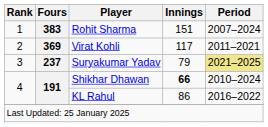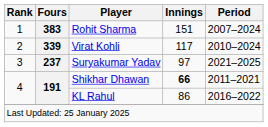 <table class="wikitable sortable">
 <tr>
 <th scope=col>Rank</th>
 <th scope=col>Fours</th>
 <th scope=col>Player</th>
 <th scope=col>Innings</th>
 <th scope=col>Period</th>
 </tr>
 <tr>
 <td align=center>1</td>
 <th scope=row style=text-align:center;>383</th>
 <td><a href='#'>Rohit Sharma</a></td>
 <td align=center>151</td>
 <td>2007–2024</td>
 </tr>
 <tr>
 <td align=center>2</td>
-<th scope=row style=text-align:center;>369</th>
+<th scope=row style=text-align:center;>339</th>
 <td><a href='#'>Virat Kohli</a></td>
 <td align=center>117</td>
-<td>2011–2021</td>
+<td>2010–2024</td>
 </tr>
 <tr>
 <td align=center>3</td>
 <th scope=row style=text-align:center;>237</th>
 <td><a href='#'>Suryakumar Yadav</a></td>
-<td align=center>79</td>
-<td style="background: khaki;">2021–2025</td>
+<td align=center>97</td>
+<td>2021–2025</td>
 </tr>
 <tr>
 <td align=center rowspan=2>4</td>
 <th scope=row style=text-align:center; rowspan=2>191</th>
 <td><a href='#'>Shikhar Dhawan</a></td>
 <td align=center><strong>66</strong></td>
-<td>2010–2024</td>
+<td>2011–2021</td>
 </tr>
 <tr>
 <td><a href='#'>KL Rahul</a></td>
 <td align=center>86</td>
 <td>2016–2022</td>
 </tr>
 <tr>
 </tr>
 <tr class=sortbottom>
 <td colspan=6><small>Last Updated: 25 January 2025</small></td>
 </tr>
 </table>
